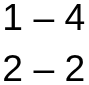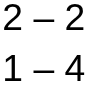 <table style="text-align:center">
 <tr>
 <th width=200></th>
 <th width=100></th>
 <th width=200></th>
 </tr>
 <tr>
+<td align=right><strong></strong></td>
+<td>2 – 2</td>
+<td align=left><strong></strong></td>
+</tr>
+<tr>
 <td align=right></td>
 <td>1 – 4</td>
 <td align=left><strong></strong></td>
 </tr>
-<tr>
-<td align=right><strong></strong></td>
-<td>2 – 2</td>
-<td align=left><strong></strong></td>
-</tr>
 </table>
